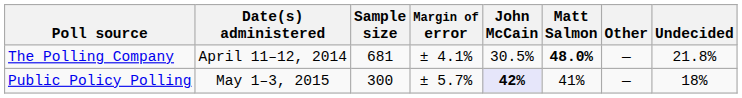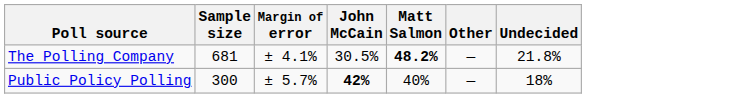 <table class="wikitable" style="text-align:center">
 <tr valign= bottom>
 <th>Poll source</th>
-<th>Date(s)<br>administered</th>
 <th class=small>Sample<br>size</th>
 <th><small>Margin of</small><br>error</th>
 <th>John<br>McCain</th>
 <th>Matt<br>Salmon</th>
 <th>Other</th>
 <th>Undecided</th>
 </tr>
 <tr>
 <td align=left><a href='#'>The Polling Company</a></td>
-<td>April 11–12, 2014</td>
 <td>681</td>
 <td>± 4.1%</td>
 <td>30.5%</td>
-<td><strong>48.0%</strong></td>
+<td><strong>48.2%</strong></td>
 <td>—</td>
 <td>21.8%</td>
 </tr>
 <tr>
 <td align=left><a href='#'>Public Policy Polling</a></td>
-<td>May 1–3, 2015</td>
 <td>300</td>
 <td>± 5.7%</td>
-<td style="background: lavender;"><strong>42%</strong></td>
-<td>41%</td>
+<td><strong>42%</strong></td>
+<td>40%</td>
 <td>—</td>
 <td>18%</td>
 </tr>
 </table>
